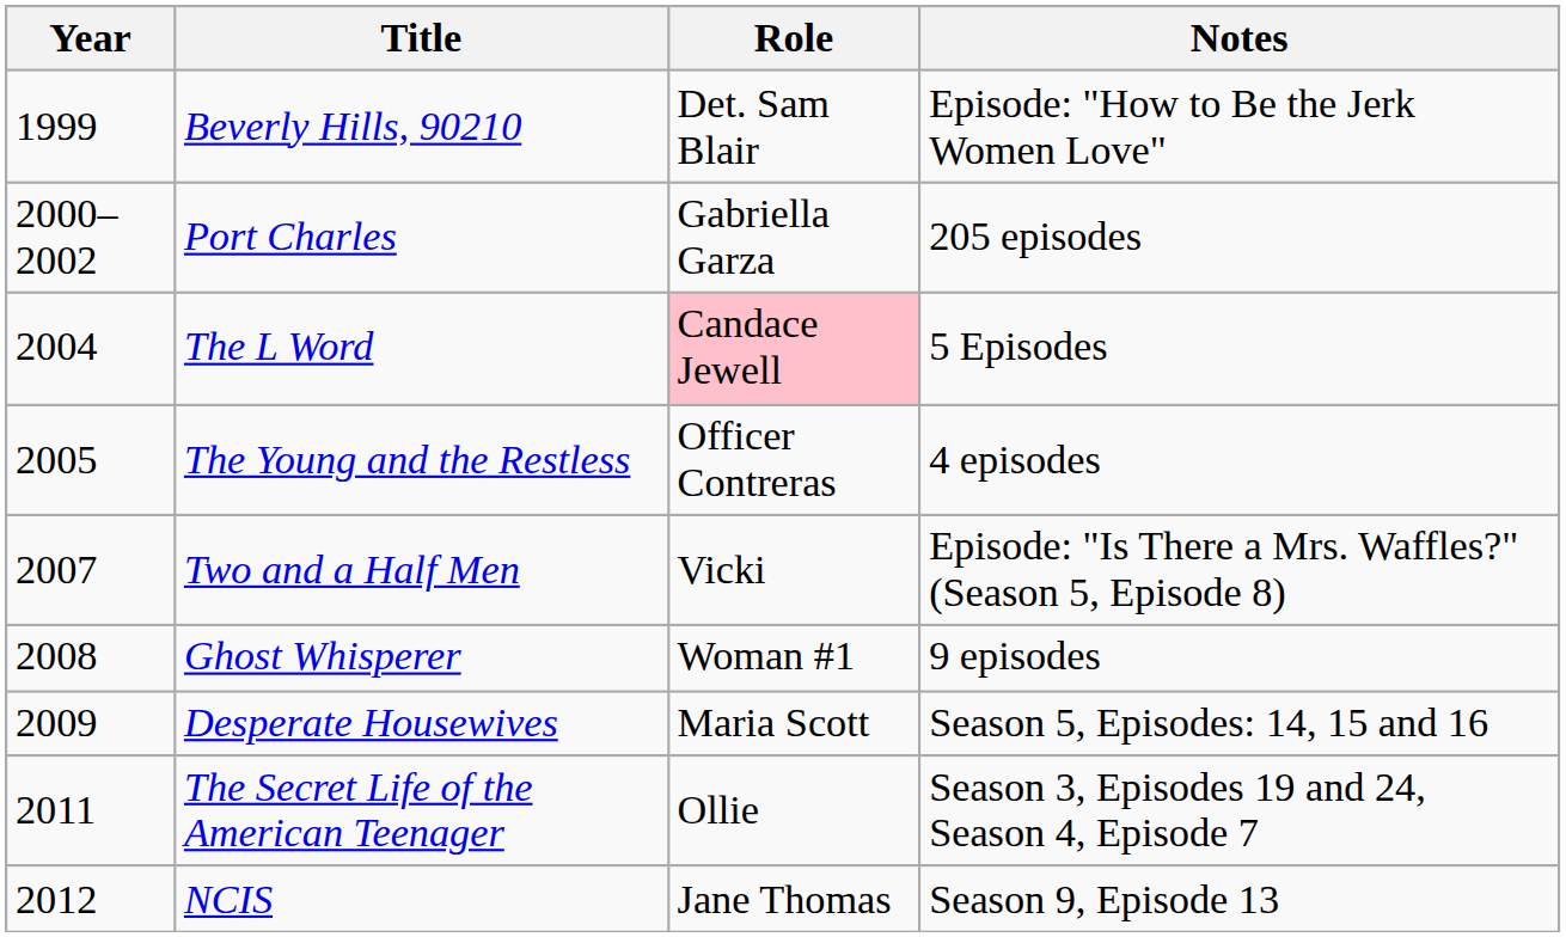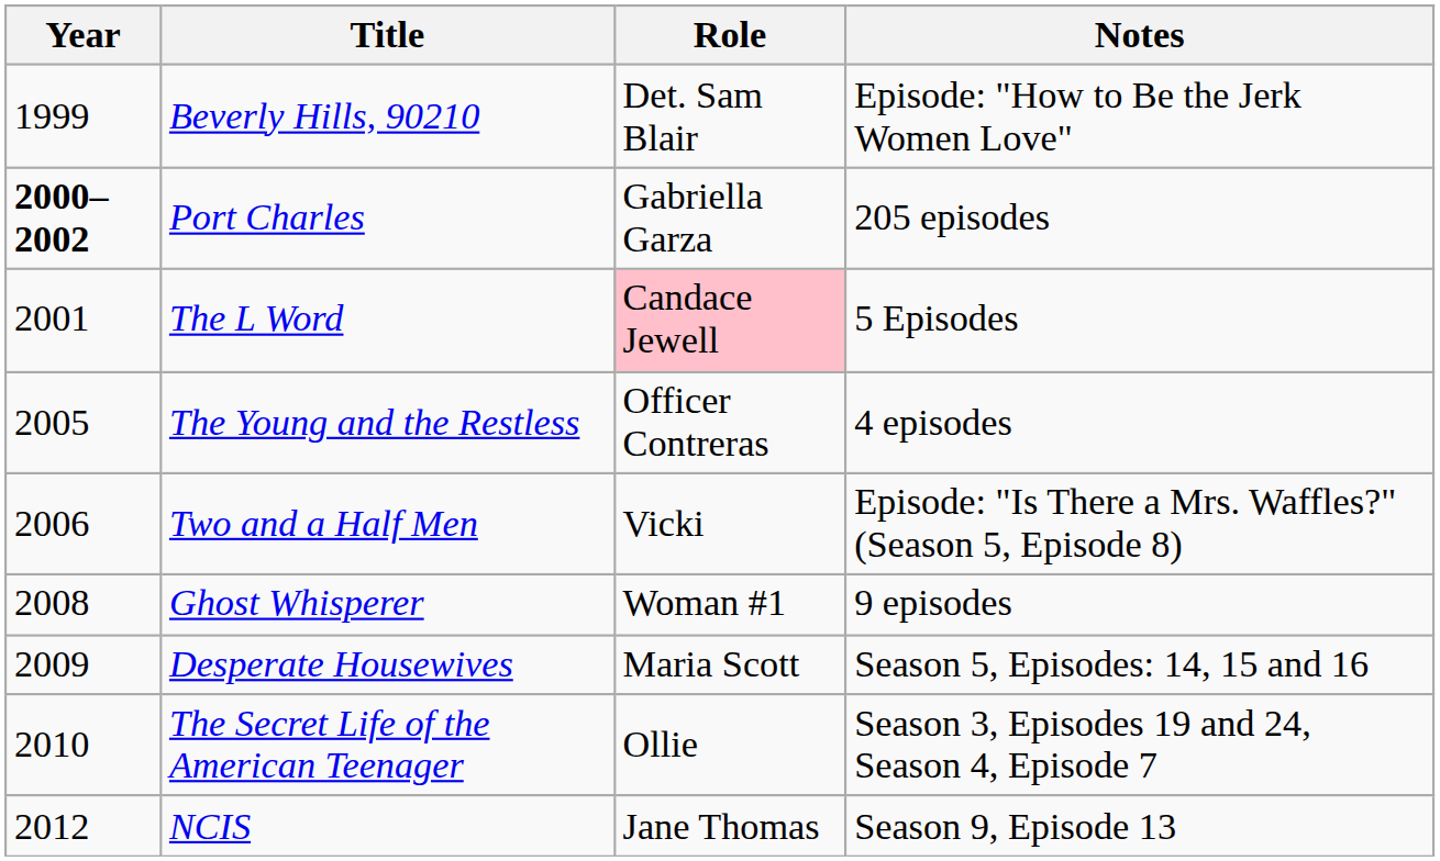 <table class="wikitable sortable">
 <tr>
 <th>Year</th>
 <th>Title</th>
 <th>Role</th>
 <th>Notes</th>
 </tr>
 <tr>
 <td>1999</td>
 <td><em><a href='#'>Beverly Hills, 90210</a></em></td>
 <td>Det. Sam Blair</td>
 <td>Episode: "How to Be the Jerk Women Love"</td>
 </tr>
 <tr>
-<td>2000–2002</td>
+<td><strong>2000–2002</strong></td>
 <td><em><a href='#'>Port Charles</a></em></td>
 <td>Gabriella Garza</td>
 <td>205 episodes</td>
 </tr>
 <tr>
-<td>2004</td>
+<td>2001</td>
 <td><em><a href='#'>The L Word</a></em></td>
 <td style="background: pink;">Candace Jewell</td>
 <td>5 Episodes</td>
 </tr>
 <tr>
 <td>2005</td>
 <td><em><a href='#'>The Young and the Restless</a></em></td>
 <td>Officer Contreras</td>
 <td>4 episodes</td>
 </tr>
 <tr>
-<td>2007</td>
+<td>2006</td>
 <td><em><a href='#'>Two and a Half Men</a></em></td>
 <td>Vicki</td>
 <td>Episode: "Is There a Mrs. Waffles?" (Season 5, Episode 8)</td>
 </tr>
 <tr>
 <td>2008</td>
 <td><em><a href='#'>Ghost Whisperer</a></em></td>
 <td>Woman #1</td>
 <td>9 episodes</td>
 </tr>
 <tr>
 <td>2009</td>
 <td><em><a href='#'>Desperate Housewives</a></em></td>
 <td>Maria Scott</td>
 <td>Season 5, Episodes: 14, 15 and 16</td>
 </tr>
 <tr>
-<td>2011</td>
+<td>2010</td>
 <td><em><a href='#'>The Secret Life of the American Teenager</a></em></td>
 <td>Ollie</td>
 <td>Season 3, Episodes 19 and 24, Season 4, Episode 7</td>
 </tr>
 <tr>
 <td>2012</td>
 <td><em><a href='#'>NCIS</a></em></td>
 <td>Jane Thomas</td>
 <td>Season 9, Episode 13</td>
 </tr>
 </table>
